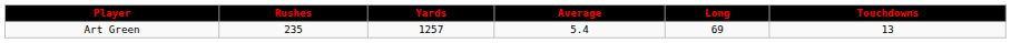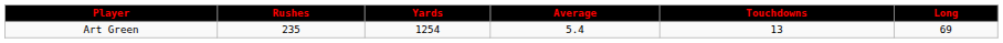 <table class="wikitable" style="min-width:80%;text-align:center;">
 <tr>
 <th style="background:black; color:red;">Player</th>
 <th style="background:black; color:red;">Rushes</th>
 <th style="background:black; color:red;">Yards</th>
 <th style="background:black; color:red;">Average</th>
+<th style="background:black; color:red;">Touchdowns</th>
 <th style="background:black; color:red;">Long</th>
-<th style="background:black; color:red;">Touchdowns</th>
 </tr>
 <tr>
 <td>Art Green</td>
 <td>235</td>
-<td>1257</td>
+<td>1254</td>
 <td>5.4</td>
+<td>13</td>
 <td>69</td>
-<td>13</td>
 </tr>
 </table>
